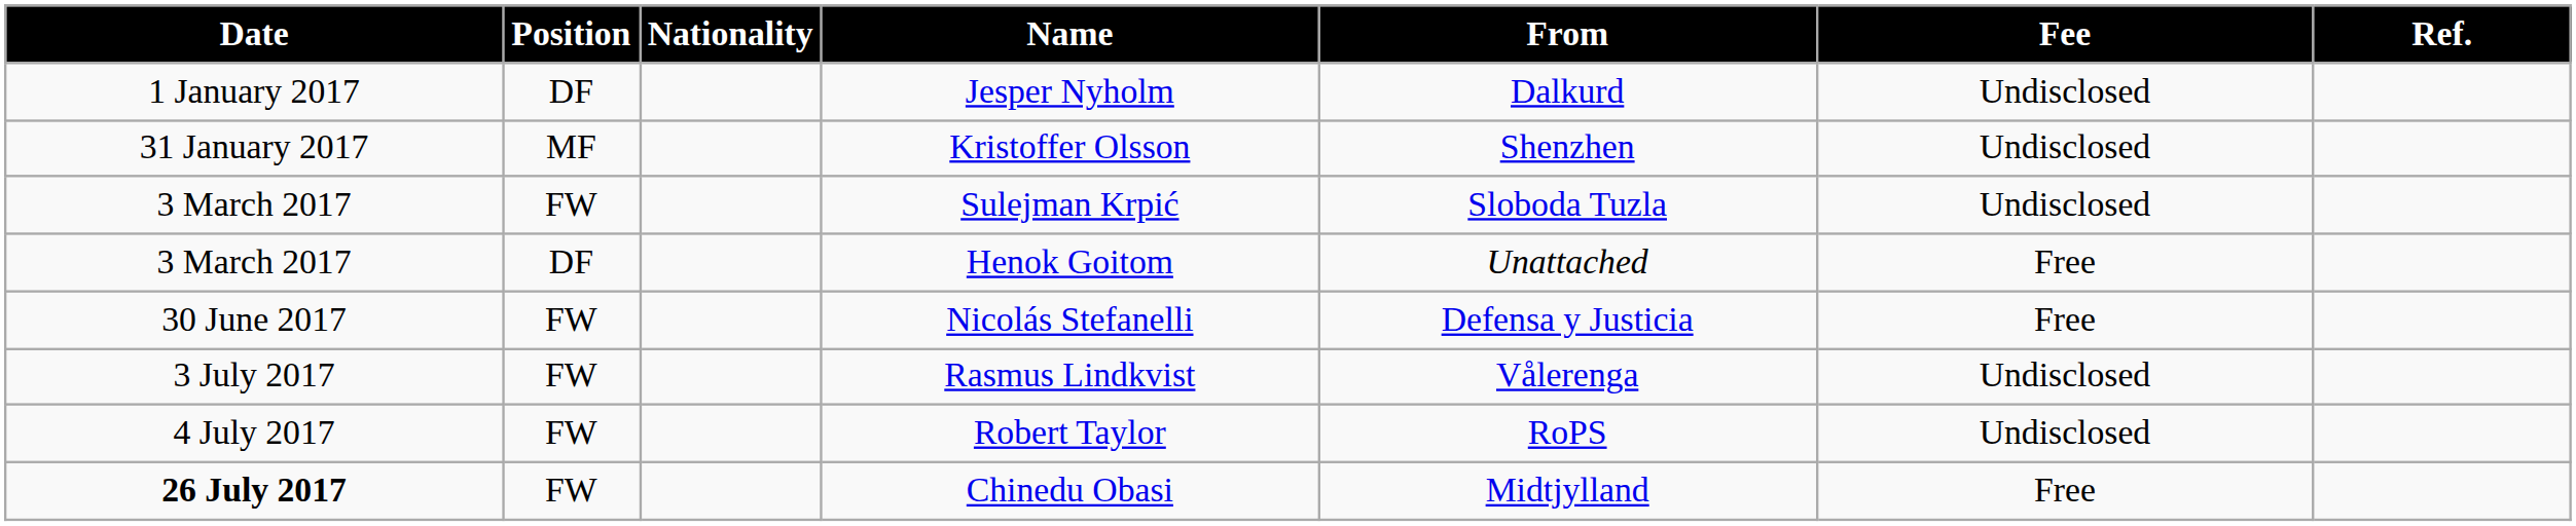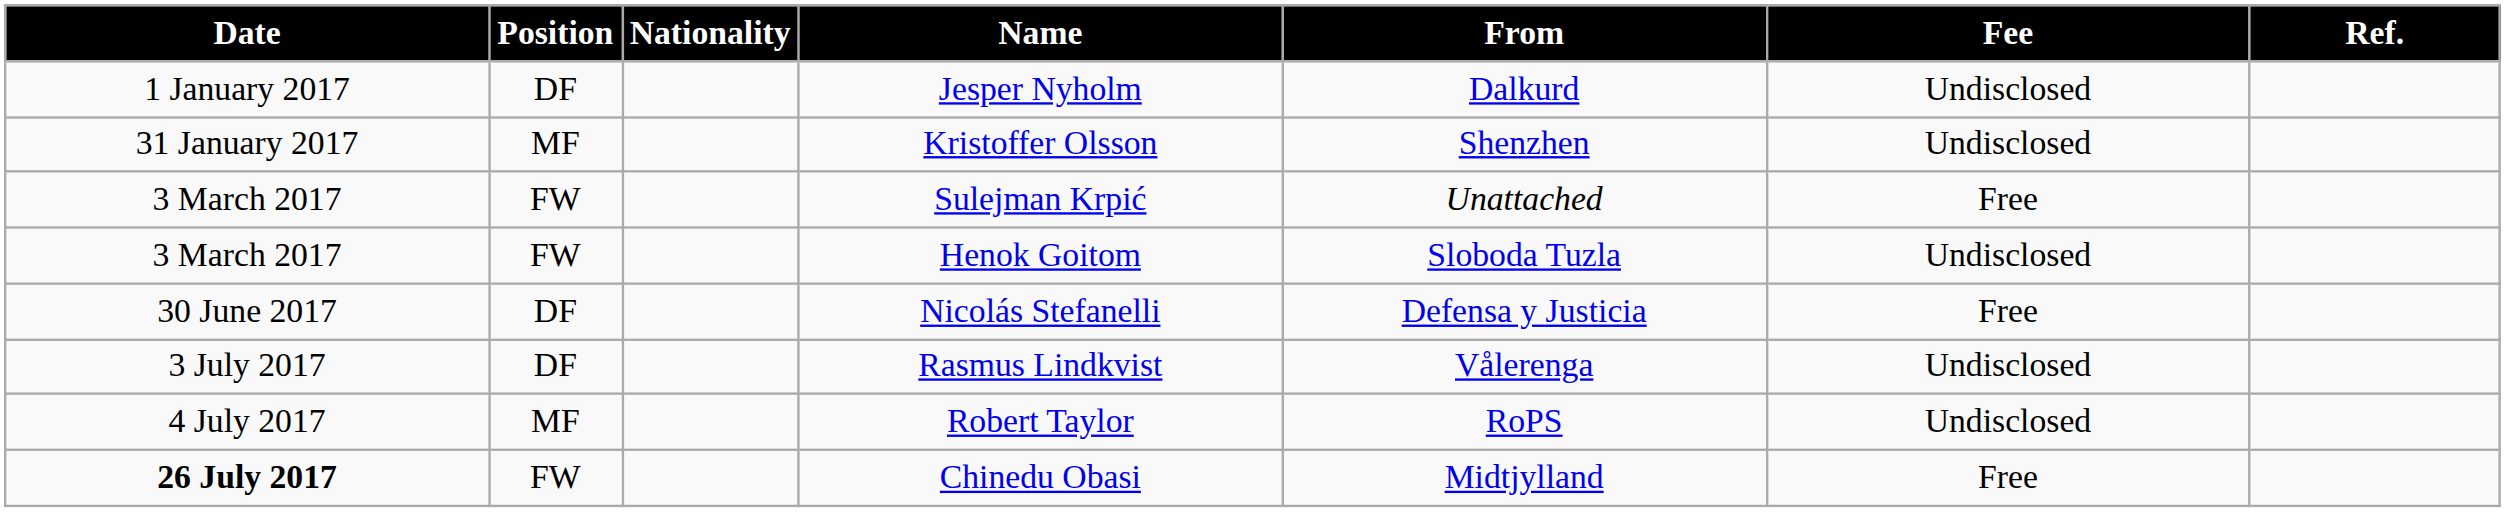 <table class="wikitable"  style="text-align:center; font-size:90%; ">
 <tr>
 <th style="background:#000000; color:white; width:200px;">Date</th>
 <th style="background:#000000; color:white; width:50px;">Position</th>
 <th style="background:#000000; color:white; width:50px;">Nationality</th>
 <th style="background:#000000; color:white; width:200px;">Name</th>
 <th style="background:#000000; color:white; width:200px;">From</th>
 <th style="background:#000000; color:white; width:200px;">Fee</th>
 <th style="background:#000000; color:white; width:100px;">Ref.</th>
 </tr>
 <tr>
 <td>1 January 2017</td>
 <td>DF</td>
 <td></td>
 <td><a href='#'>Jesper Nyholm</a></td>
 <td><a href='#'>Dalkurd</a></td>
 <td>Undisclosed</td>
 <td></td>
 </tr>
 <tr>
 <td>31 January 2017</td>
 <td>MF</td>
 <td></td>
 <td><a href='#'>Kristoffer Olsson</a></td>
 <td><a href='#'>Shenzhen</a></td>
 <td>Undisclosed</td>
 <td></td>
 </tr>
 <tr>
 <td>3 March 2017</td>
 <td>FW</td>
 <td></td>
 <td><a href='#'>Sulejman Krpić</a></td>
+<td><em>Unattached</em></td>
+<td>Free</td>
+<td></td>
+</tr>
+<tr>
+<td>3 March 2017</td>
+<td>FW</td>
+<td></td>
+<td><a href='#'>Henok Goitom</a></td>
 <td><a href='#'>Sloboda Tuzla</a></td>
 <td>Undisclosed</td>
 <td></td>
 </tr>
 <tr>
-<td>3 March 2017</td>
+<td>30 June 2017</td>
 <td>DF</td>
-<td></td>
-<td><a href='#'>Henok Goitom</a></td>
-<td><em>Unattached</em></td>
-<td>Free</td>
-<td></td>
-</tr>
-<tr>
-<td>30 June 2017</td>
-<td>FW</td>
 <td></td>
 <td><a href='#'>Nicolás Stefanelli</a></td>
 <td><a href='#'>Defensa y Justicia</a></td>
 <td>Free</td>
 <td></td>
 </tr>
 <tr>
 <td>3 July 2017</td>
-<td>FW</td>
+<td>DF</td>
 <td></td>
 <td><a href='#'>Rasmus Lindkvist</a></td>
 <td><a href='#'>Vålerenga</a></td>
 <td>Undisclosed</td>
 <td></td>
 </tr>
 <tr>
 <td>4 July 2017</td>
-<td>FW</td>
+<td>MF</td>
 <td></td>
 <td><a href='#'>Robert Taylor</a></td>
 <td><a href='#'>RoPS</a></td>
 <td>Undisclosed</td>
 <td></td>
 </tr>
 <tr>
 <td><strong>26 July 2017</strong></td>
 <td>FW</td>
 <td></td>
 <td><a href='#'>Chinedu Obasi</a></td>
 <td><a href='#'>Midtjylland</a></td>
 <td>Free</td>
 <td></td>
 </tr>
 </table>
